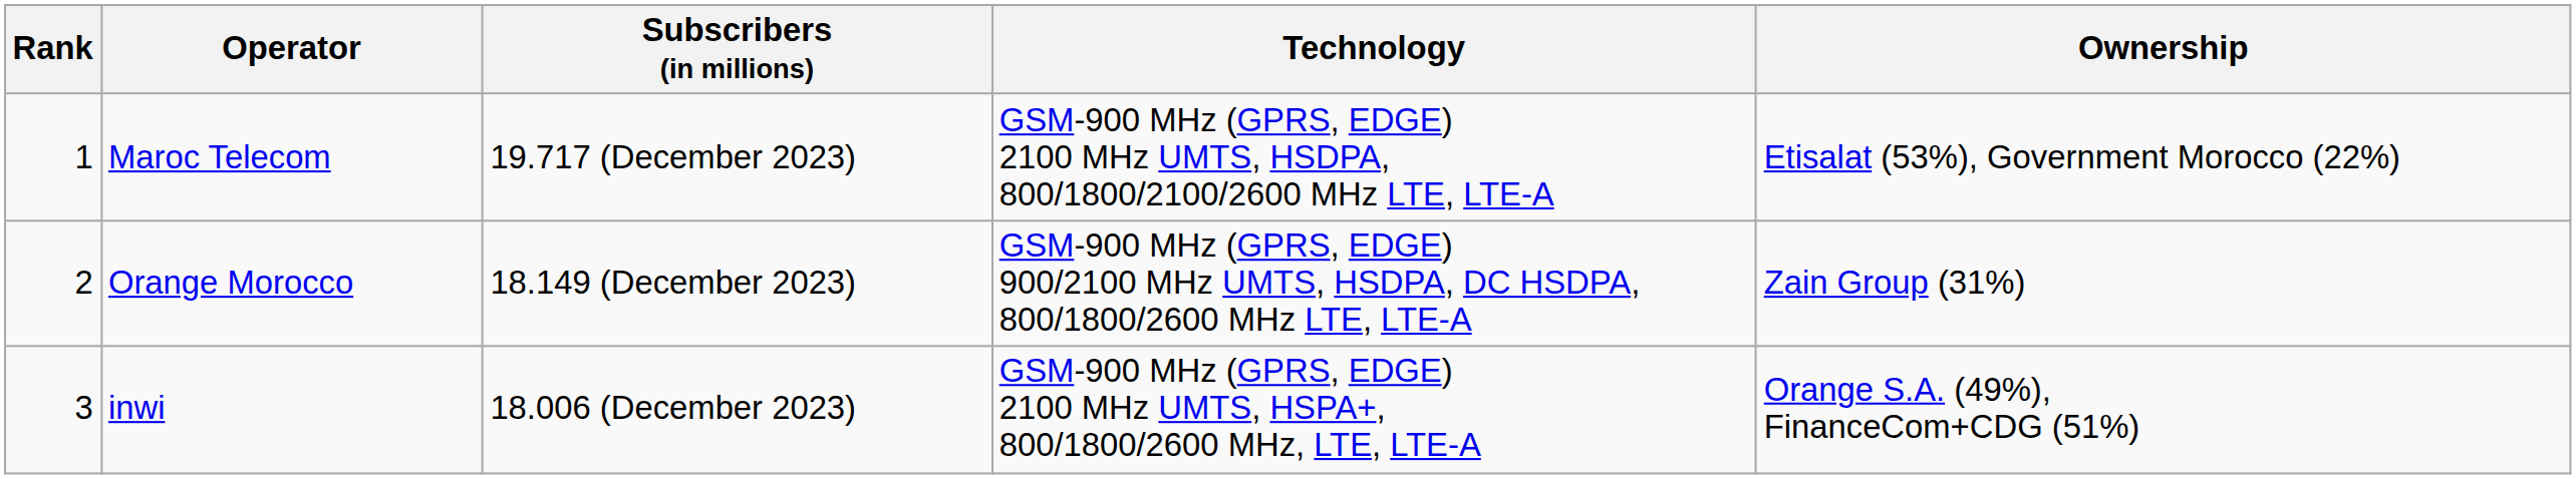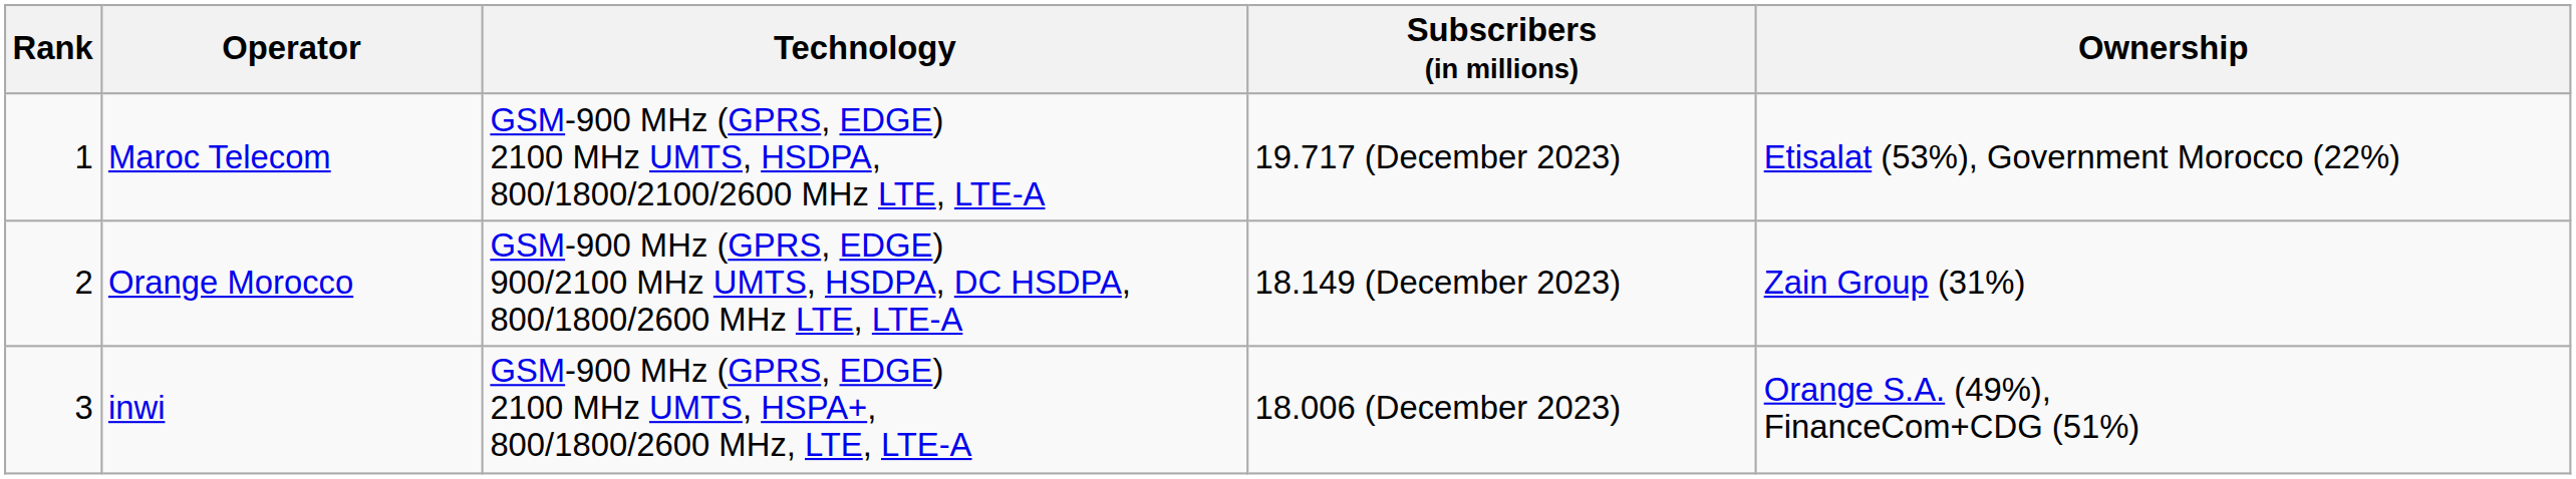 <table class="wikitable">
 <tr>
 <th style="width:3%;">Rank</th>
 <th style="width:15%;">Operator</th>
+<th style="width:30%;">Technology</th>
 <th style="width:20%;">Subscribers<br><small>(in millions)</small></th>
-<th style="width:30%;">Technology</th>
 <th style="width:32%;">Ownership</th>
 </tr>
 <tr>
 <td align=right>1</td>
 <td><a href='#'>Maroc Telecom</a></td>
+<td><a href='#'>GSM</a>-900 MHz (<a href='#'>GPRS</a>, <a href='#'>EDGE</a>)<br>2100 MHz <a href='#'>UMTS</a>, <a href='#'>HSDPA</a>, <br>800/1800/2100/2600 MHz <a href='#'>LTE</a>, <a href='#'>LTE-A</a></td>
 <td>19.717 (December 2023)</td>
-<td><a href='#'>GSM</a>-900 MHz (<a href='#'>GPRS</a>, <a href='#'>EDGE</a>)<br>2100 MHz <a href='#'>UMTS</a>, <a href='#'>HSDPA</a>, <br>800/1800/2100/2600 MHz <a href='#'>LTE</a>, <a href='#'>LTE-A</a></td>
 <td><a href='#'>Etisalat</a> (53%), Government Morocco (22%)</td>
 </tr>
 <tr>
 <td align=right>2</td>
 <td><a href='#'>Orange Morocco</a></td>
+<td><a href='#'>GSM</a>-900 MHz (<a href='#'>GPRS</a>, <a href='#'>EDGE</a>)<br>900/2100 MHz <a href='#'>UMTS</a>, <a href='#'>HSDPA</a>, <a href='#'>DC HSDPA</a>,<br>800/1800/2600 MHz <a href='#'>LTE</a>, <a href='#'>LTE-A</a></td>
 <td>18.149 (December 2023)</td>
-<td><a href='#'>GSM</a>-900 MHz (<a href='#'>GPRS</a>, <a href='#'>EDGE</a>)<br>900/2100 MHz <a href='#'>UMTS</a>, <a href='#'>HSDPA</a>, <a href='#'>DC HSDPA</a>,<br>800/1800/2600 MHz <a href='#'>LTE</a>, <a href='#'>LTE-A</a></td>
 <td><a href='#'>Zain Group</a> (31%)</td>
 </tr>
 <tr>
 <td align=right>3</td>
 <td><a href='#'>inwi</a></td>
+<td><a href='#'>GSM</a>-900 MHz (<a href='#'>GPRS</a>, <a href='#'>EDGE</a>)<br>2100 MHz <a href='#'>UMTS</a>, <a href='#'>HSPA+</a>,<br>800/1800/2600 MHz, <a href='#'>LTE</a>, <a href='#'>LTE-A</a></td>
 <td>18.006 (December 2023)</td>
-<td><a href='#'>GSM</a>-900 MHz (<a href='#'>GPRS</a>, <a href='#'>EDGE</a>)<br>2100 MHz <a href='#'>UMTS</a>, <a href='#'>HSPA+</a>,<br>800/1800/2600 MHz, <a href='#'>LTE</a>, <a href='#'>LTE-A</a></td>
 <td><a href='#'>Orange S.A.</a> (49%),<br>FinanceCom+CDG (51%)</td>
 </tr>
 </table>
